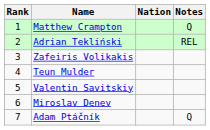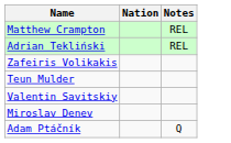 <table class="wikitable sortable" style="text-align:center">
 <tr>
-<th>Rank</th>
 <th>Name</th>
 <th>Nation</th>
 <th>Notes</th>
 </tr>
 <tr bgcolor=ccffcc>
-<td>1</td>
 <td align=left><a href='#'>Matthew Crampton</a></td>
 <td align=left></td>
-<td>Q</td>
+<td>REL</td>
 </tr>
 <tr bgcolor=ccffcc>
-<td>2</td>
 <td align=left><a href='#'>Adrian Tekliński</a></td>
 <td align=left></td>
 <td>REL</td>
 </tr>
 <tr>
-<td>3</td>
 <td align=left><a href='#'>Zafeiris Volikakis</a></td>
 <td align=left></td>
 <td></td>
 </tr>
 <tr>
-<td>4</td>
 <td align=left><a href='#'>Teun Mulder</a></td>
 <td align=left></td>
 <td></td>
 </tr>
 <tr>
-<td>5</td>
 <td align=left><a href='#'>Valentin Savitskiy</a></td>
 <td align=left></td>
 <td></td>
 </tr>
 <tr>
-<td>6</td>
 <td align=left><a href='#'>Miroslav Denev</a></td>
 <td align=left></td>
 <td></td>
 </tr>
 <tr>
-<td>7</td>
 <td align=left><a href='#'>Adam Ptáčník</a></td>
 <td align=left></td>
 <td>Q</td>
 </tr>
 </table>
